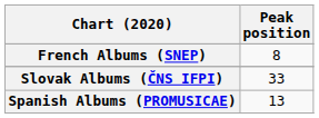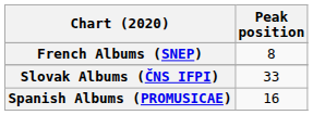 <table class="wikitable sortable plainrowheaders" style="text-align:center">
 <tr>
 <th scope="col">Chart (2020)</th>
 <th scope="col">Peak<br>position</th>
 </tr>
 <tr>
 </tr>
 <tr>
 </tr>
 <tr>
 </tr>
 <tr>
 </tr>
 <tr>
 </tr>
 <tr>
 </tr>
 <tr>
 </tr>
 <tr>
 </tr>
 <tr>
 <th scope="row">French Albums (<a href='#'>SNEP</a>)</th>
 <td>8</td>
 </tr>
 <tr>
 </tr>
 <tr>
 </tr>
 <tr>
 </tr>
 <tr>
 </tr>
 <tr>
 </tr>
 <tr>
 </tr>
 <tr>
 </tr>
 <tr>
 <th scope="row">Slovak Albums (<a href='#'>ČNS IFPI</a>)</th>
 <td>33</td>
 </tr>
 <tr>
 <th scope="row">Spanish Albums (<a href='#'>PROMUSICAE</a>)</th>
-<td>13</td>
+<td>16</td>
 </tr>
 <tr>
 </tr>
 <tr>
 </tr>
 <tr>
 </tr>
 <tr>
 </tr>
 <tr>
 </tr>
 <tr>
 </tr>
 </table>
